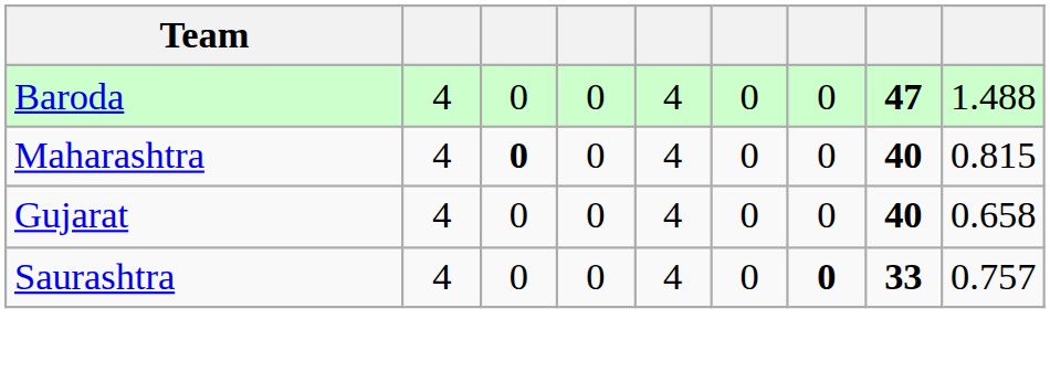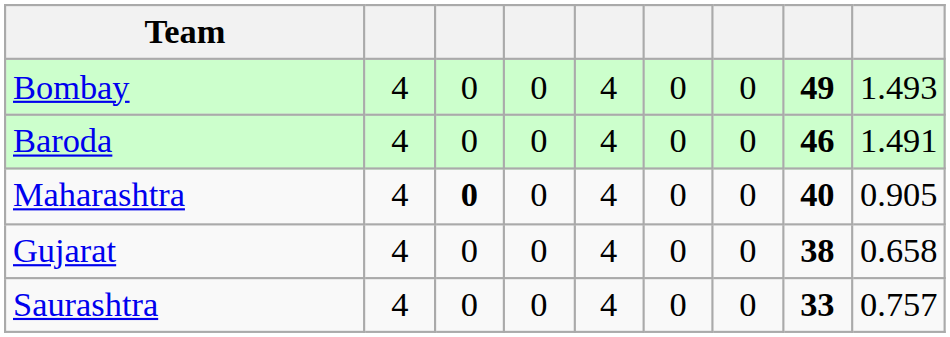 <table class="wikitable" style="text-align:center">
 <tr>
 <th style="width:160px">Team</th>
 <th style="width:25px"></th>
 <th style="width:25px"></th>
 <th style="width:25px"></th>
 <th style="width:25px"></th>
 <th style="width:25px"></th>
 <th style="width:25px"></th>
 <th style="width:25px"></th>
 <th style="width:25px;"></th>
 </tr>
 <tr style="background:#cfc;">
+<td style="text-align:left"><a href='#'>Bombay</a></td>
+<td>4</td>
+<td>0</td>
+<td>0</td>
+<td>4</td>
+<td>0</td>
+<td>0</td>
+<td><strong>49</strong></td>
+<td>1.493</td>
+</tr>
+<tr style="background:#cfc;">
 <td style="text-align:left"><a href='#'>Baroda</a></td>
 <td>4</td>
 <td>0</td>
 <td>0</td>
 <td>4</td>
 <td>0</td>
 <td>0</td>
-<td><strong>47</strong></td>
-<td>1.488</td>
+<td><strong>46</strong></td>
+<td>1.491</td>
 </tr>
 <tr>
 <td style="text-align:left"><a href='#'>Maharashtra</a></td>
 <td>4</td>
 <td><strong>0</strong></td>
 <td>0</td>
 <td>4</td>
 <td>0</td>
 <td>0</td>
 <td><strong>40</strong></td>
-<td>0.815</td>
+<td>0.905</td>
 </tr>
 <tr>
 <td style="text-align:left"><a href='#'>Gujarat</a></td>
 <td>4</td>
 <td>0</td>
 <td>0</td>
 <td>4</td>
 <td>0</td>
 <td>0</td>
-<td><strong>40</strong></td>
+<td><strong>38</strong></td>
 <td>0.658</td>
 </tr>
 <tr>
 <td style="text-align:left"><a href='#'>Saurashtra</a></td>
 <td>4</td>
 <td>0</td>
 <td>0</td>
 <td>4</td>
 <td>0</td>
-<td><strong>0</strong></td>
+<td>0</td>
 <td><strong>33</strong></td>
 <td>0.757</td>
 </tr>
 </table>
